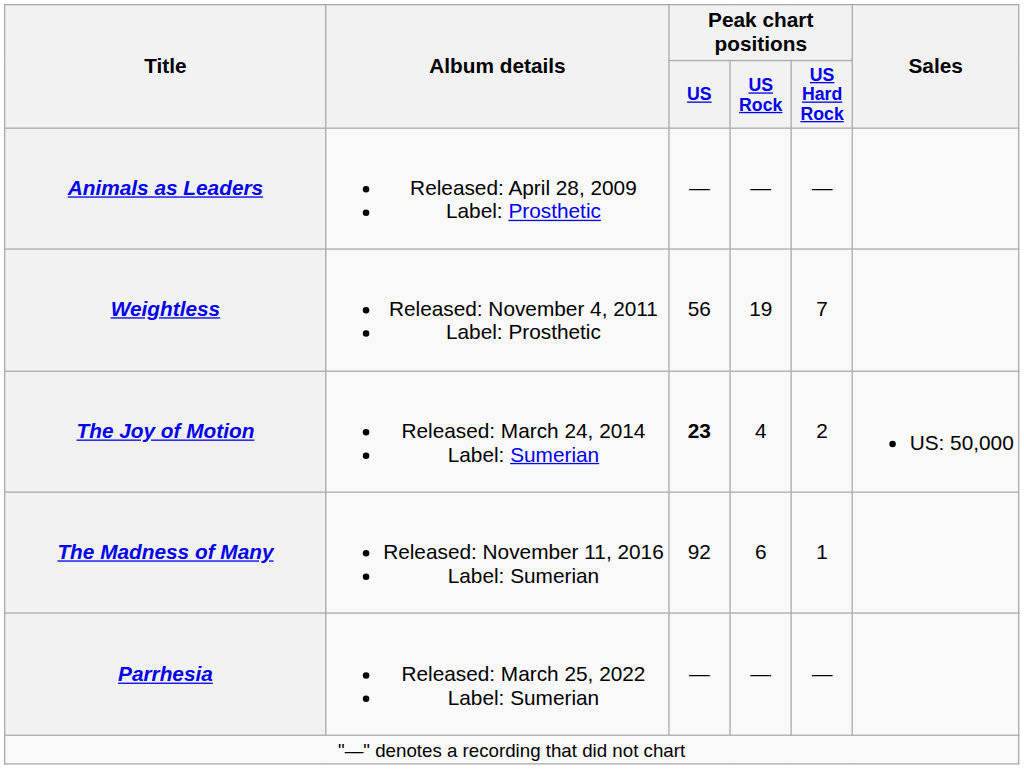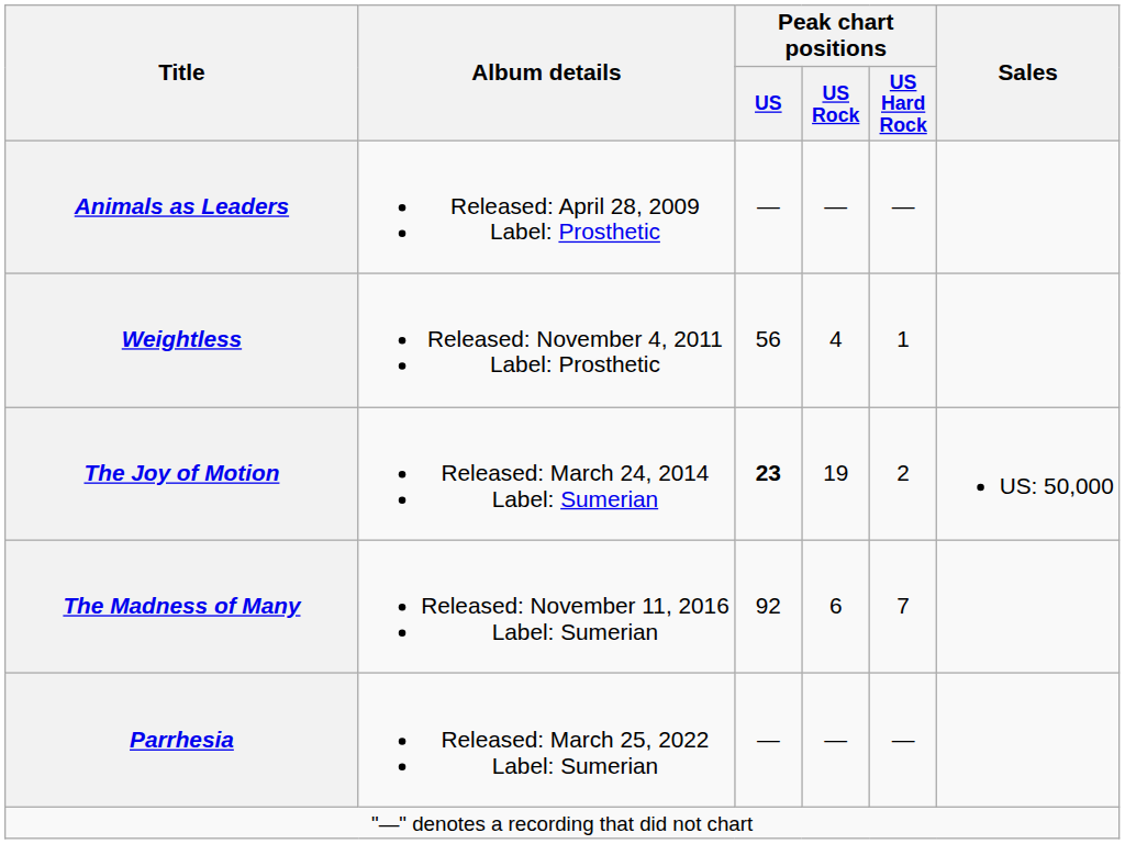 <table class="wikitable plainrowheaders" style="text-align:center;">
 <tr>
 <th scope="col" rowspan="2" style="width:15em;">Title</th>
 <th scope="col" rowspan="2" style="width:16em;">Album details</th>
 <th scope="col" colspan="3">Peak chart positions</th>
 <th scope="col" rowspan="2">Sales</th>
 </tr>
 <tr>
 <th scope="col" style="width:3em;font-size:85%;"><a href='#'>US</a><br></th>
 <th scope="col" style="width:3em;font-size:85%;"><a href='#'>US<br>Rock</a><br></th>
 <th scope="col" style="width:3em;font-size:85%;"><a href='#'>US<br>Hard Rock</a><br></th>
 </tr>
 <tr>
 <th scope="row"><em><a href='#'>Animals as Leaders</a></em></th>
 <td><br><ul><li>Released: April 28, 2009</li><li>Label: <a href='#'>Prosthetic</a></li></ul></td>
 <td>—</td>
 <td>—</td>
 <td>—</td>
 <td></td>
 </tr>
 <tr>
 <th scope="row"><em><a href='#'>Weightless</a></em></th>
 <td><br><ul><li>Released: November 4, 2011</li><li>Label: Prosthetic</li></ul></td>
 <td>56</td>
-<td>19</td>
-<td>7</td>
+<td>4</td>
+<td>1</td>
 <td></td>
 </tr>
 <tr>
 <th scope="row"><em><a href='#'>The Joy of Motion</a></em></th>
 <td><br><ul><li>Released: March 24, 2014</li><li>Label: <a href='#'>Sumerian</a></li></ul></td>
 <td><strong>23</strong></td>
-<td>4</td>
+<td>19</td>
 <td>2</td>
 <td><br><ul><li>US: 50,000</li></ul></td>
 </tr>
 <tr>
 <th scope="row"><em><a href='#'>The Madness of Many</a></em></th>
 <td><br><ul><li>Released: November 11, 2016</li><li>Label: Sumerian</li></ul></td>
 <td>92</td>
 <td>6</td>
-<td>1</td>
+<td>7</td>
 <td></td>
 </tr>
 <tr>
 <th scope="row"><em><a href='#'>Parrhesia</a></em></th>
 <td><br><ul><li>Released: March 25, 2022</li><li>Label: Sumerian</li></ul></td>
 <td>—</td>
 <td>—</td>
 <td>—</td>
 <td></td>
 </tr>
 <tr>
 <td colspan="15" style="font-size:90%">"—" denotes a recording that did not chart</td>
 </tr>
 </table>
